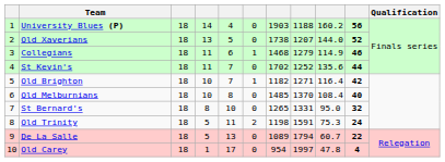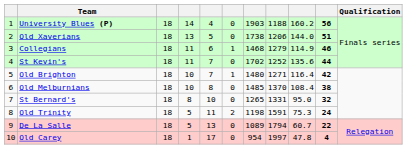 <table class="wikitable" style="text-align:center; margin-bottom:0">
 <tr>
 <th style="width:10px"></th>
 <th style="width:35%;">Team</th>
 <th style="width:30px;"></th>
 <th style="width:30px;"></th>
 <th style="width:30px;"></th>
 <th style="width:30px;"></th>
 <th style="width:30px;"></th>
 <th style="width:30px;"></th>
 <th style="width:30px;"></th>
 <th style="width:30px;"></th>
 <th>Qualification</th>
 </tr>
 <tr style="background:#ccffcc;">
 <td>1</td>
 <td style="text-align:left;"><a href='#'>University Blues</a> <strong>(P)</strong></td>
 <td>18</td>
 <td>14</td>
 <td>4</td>
 <td>0</td>
 <td>1903</td>
 <td>1188</td>
 <td>160.2</td>
 <td><strong>56</strong></td>
 <td rowspan=4>Finals series</td>
 </tr>
 <tr style="background:#ccffcc;">
 <td>2</td>
 <td style="text-align:left;"><a href='#'>Old Xaverians</a></td>
 <td>18</td>
 <td>13</td>
 <td>5</td>
 <td>0</td>
 <td>1738</td>
-<td>1207</td>
+<td>1206</td>
 <td>144.0</td>
-<td><strong>52</strong></td>
+<td><strong>51</strong></td>
 </tr>
 <tr style="background:#ccffcc;">
 <td>3</td>
 <td style="text-align:left;"><a href='#'>Collegians</a></td>
 <td>18</td>
 <td>11</td>
 <td>6</td>
 <td>1</td>
 <td>1468</td>
 <td>1279</td>
 <td>114.9</td>
 <td><strong>46</strong></td>
 </tr>
 <tr style="background:#ccffcc;">
 <td>4</td>
 <td style="text-align:left;"><a href='#'>St Kevin's</a></td>
 <td>18</td>
 <td>11</td>
 <td>7</td>
 <td>0</td>
 <td>1702</td>
 <td>1252</td>
 <td>135.6</td>
 <td><strong>44</strong></td>
 </tr>
 <tr>
 <td>5</td>
 <td style="text-align:left;"><a href='#'>Old Brighton</a></td>
 <td>18</td>
 <td>10</td>
 <td>7</td>
 <td>1</td>
-<td>1182</td>
+<td>1480</td>
 <td>1271</td>
 <td>116.4</td>
 <td><strong>42</strong></td>
 </tr>
 <tr>
 <td>6</td>
 <td style="text-align:left;"><a href='#'>Old Melburnians</a></td>
 <td>18</td>
 <td>10</td>
 <td>8</td>
 <td>0</td>
 <td>1485</td>
 <td>1370</td>
 <td>108.4</td>
-<td><strong>40</strong></td>
+<td><strong>38</strong></td>
 </tr>
 <tr>
 <td>7</td>
 <td style="text-align:left;"><a href='#'>St Bernard's</a></td>
 <td>18</td>
 <td>8</td>
 <td>10</td>
 <td>0</td>
 <td>1265</td>
 <td>1331</td>
 <td>95.0</td>
 <td><strong>32</strong></td>
 </tr>
 <tr>
 <td>8</td>
 <td style="text-align:left;"><a href='#'>Old Trinity</a></td>
 <td>18</td>
 <td>5</td>
 <td>11</td>
 <td>2</td>
 <td>1198</td>
 <td>1591</td>
 <td>75.3</td>
 <td><strong>24</strong></td>
 </tr>
 <tr style="background:#FFCCCC;">
 <td>9</td>
 <td style="text-align:left;"><a href='#'>De La Salle</a></td>
 <td>18</td>
 <td>5</td>
 <td>13</td>
 <td>0</td>
 <td>1089</td>
 <td>1794</td>
 <td>60.7</td>
 <td><strong>22</strong></td>
 <td rowspan=2><a href='#'>Relegation</a></td>
 </tr>
 <tr style="background:#FFCCCC;">
 <td>10</td>
 <td style="text-align:left;"><a href='#'>Old Carey</a></td>
 <td>18</td>
 <td>1</td>
 <td>17</td>
 <td>0</td>
 <td>954</td>
 <td>1997</td>
 <td>47.8</td>
 <td><strong>4</strong></td>
 </tr>
 </table>
